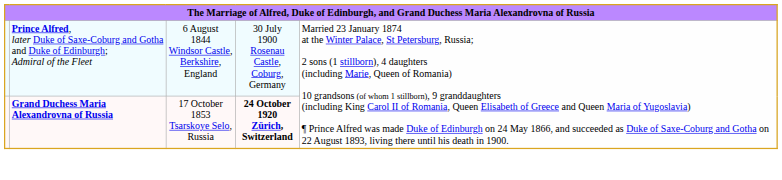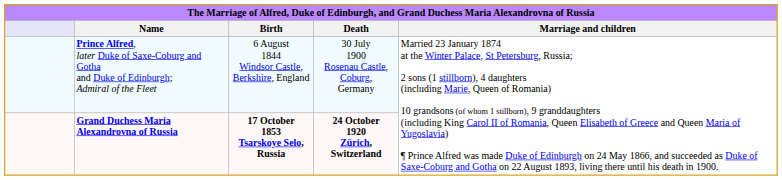 <table class="wikitable" style="border:2px solid goldenrod">
 <tr>
 <td bgcolor=bb88ff align=center colspan="5"><strong>The Marriage of Alfred, Duke of Edinburgh, and Grand Duchess Maria Alexandrovna of Russia</strong></td>
+</tr>
+<tr bgcolor=lavender>
+<td width="9%"> </td>
+<th width="20%">Name</th>
+<th width="11%">Birth</th>
+<th width="11%">Death</th>
+<th>Marriage and children</th>
 </tr>
 <tr valign="top" bgcolor=f0fcff>
 <td align=center></td>
 <td><strong><a href='#'>Prince Alfred</a></strong>,<br><em>later</em> <a href='#'>Duke of Saxe-Coburg and Gotha</a><br> and <a href='#'>Duke of Edinburgh</a>;<br> <em>Admiral of the Fleet</em></td>
 <td align=center>6 August<br>1844<br><a href='#'>Windsor Castle</a>,<br> <a href='#'>Berkshire</a>, England</td>
 <td align=center>30 July<br>1900<br><a href='#'>Rosenau Castle</a>,<br> <a href='#'>Coburg</a>,<br> Germany</td>
 <td valign="middle" bgcolor=fefefe rowspan="2">Married 23 January 1874<br> at the <a href='#'>Winter Palace</a>, <a href='#'>St Petersburg</a>, Russia;<br><br> 2 sons (1 <a href='#'>stillborn</a>), 4 daughters <br>(including <a href='#'>Marie</a>, Queen of Romania)<br><br>10 grandsons<small> (of whom 1 stillborn)</small>, 9 granddaughters<br>(including King <a href='#'>Carol II of Romania</a>, Queen <a href='#'>Elisabeth of Greece</a> and Queen <a href='#'>Maria of Yugoslavia</a>)<br><br>¶ Prince Alfred was made <a href='#'>Duke of Edinburgh</a> on 24 May 1866, and succeeded as <a href='#'>Duke of Saxe-Coburg and Gotha</a> on 22 August 1893, living there until his death in 1900.</td>
 </tr>
 <tr valign="top" bgcolor=fff8f8>
 <td align=center></td>
 <td><strong><a href='#'>Grand Duchess Maria Alexandrovna of Russia</a></strong></td>
-<td align=center>17 October<br> 1853<br><a href='#'>Tsarskoye Selo</a>,<br> Russia</td>
+<td align=center><strong>17 October<br> 1853<br><a href='#'>Tsarskoye Selo</a>,<br> Russia</strong></td>
 <td align=center><strong>24 October <br> 1920<br> <a href='#'>Zürich</a>,<br>Switzerland</strong></td>
 </tr>
 </table>
